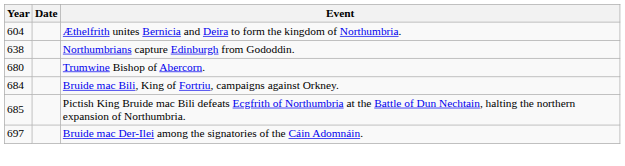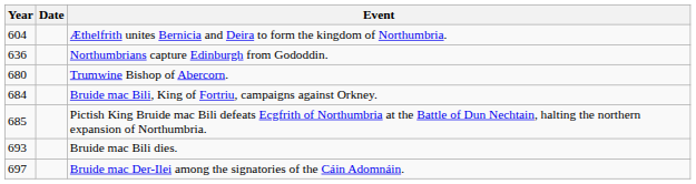 <table class="wikitable">
 <tr>
 <th style="width:6en">Year</th>
 <th style="width:15en">Date</th>
 <th>Event</th>
 </tr>
 <tr>
 <td>604</td>
 <td></td>
 <td><a href='#'>Æthelfrith</a> unites <a href='#'>Bernicia</a> and <a href='#'>Deira</a> to form the kingdom of <a href='#'>Northumbria</a>.</td>
 </tr>
 <tr>
-<td>638</td>
+<td>636</td>
 <td></td>
 <td><a href='#'>Northumbrians</a> capture <a href='#'>Edinburgh</a> from Gododdin.</td>
 </tr>
 <tr>
 <td>680</td>
 <td></td>
 <td><a href='#'>Trumwine</a> Bishop of <a href='#'>Abercorn</a>.</td>
 </tr>
 <tr>
 <td>684</td>
 <td></td>
 <td><a href='#'>Bruide mac Bili</a>, King of <a href='#'>Fortriu</a>, campaigns against Orkney.</td>
 </tr>
 <tr>
 <td>685</td>
 <td></td>
 <td>Pictish King Bruide mac Bili defeats <a href='#'>Ecgfrith of Northumbria</a> at the <a href='#'>Battle of Dun Nechtain</a>, halting the northern expansion of Northumbria.</td>
 </tr>
 <tr>
+<td>693</td>
+<td></td>
+<td>Bruide mac Bili dies.</td>
+</tr>
+<tr>
 <td>697</td>
 <td></td>
 <td><a href='#'>Bruide mac Der-Ilei</a> among the signatories of the <a href='#'>Cáin Adomnáin</a>.</td>
 </tr>
 </table>
